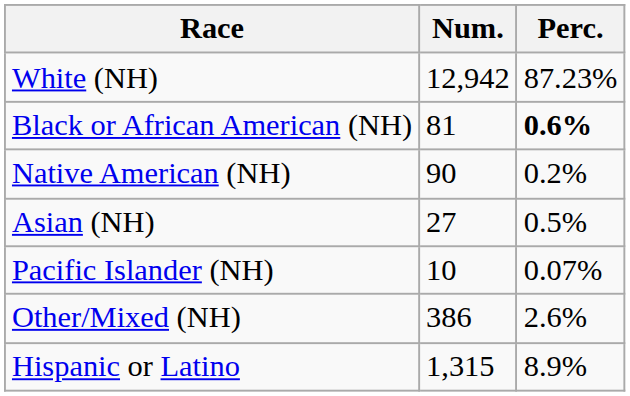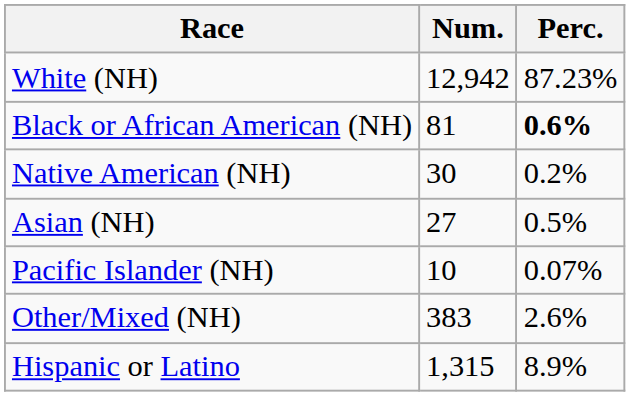 <table class="wikitable">
 <tr>
 <th>Race</th>
 <th>Num.</th>
 <th>Perc.</th>
 </tr>
 <tr>
 <td><a href='#'>White</a> (NH)</td>
 <td>12,942</td>
 <td>87.23%</td>
 </tr>
 <tr>
 <td><a href='#'>Black or African American</a> (NH)</td>
 <td>81</td>
 <td><strong>0.6%</strong></td>
 </tr>
 <tr>
 <td><a href='#'>Native American</a> (NH)</td>
-<td>90</td>
+<td>30</td>
 <td>0.2%</td>
 </tr>
 <tr>
 <td><a href='#'>Asian</a> (NH)</td>
 <td>27</td>
 <td>0.5%</td>
 </tr>
 <tr>
 <td><a href='#'>Pacific Islander</a> (NH)</td>
 <td>10</td>
 <td>0.07%</td>
 </tr>
 <tr>
 <td><a href='#'>Other/Mixed</a> (NH)</td>
-<td>386</td>
+<td>383</td>
 <td>2.6%</td>
 </tr>
 <tr>
 <td><a href='#'>Hispanic</a> or <a href='#'>Latino</a></td>
 <td>1,315</td>
 <td>8.9%</td>
 </tr>
 </table>
